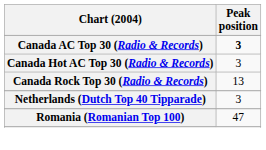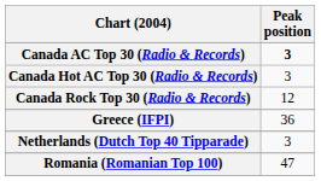 <table class="wikitable sortable plainrowheaders" style="text-align:center">
 <tr>
 <th scope="col">Chart (2004)</th>
 <th scope="col">Peak<br>position</th>
 </tr>
 <tr>
 </tr>
 <tr>
 </tr>
 <tr>
 <th scope="row">Canada AC Top 30 (<em><a href='#'>Radio & Records</a></em>)</th>
 <td><strong>3</strong></td>
 </tr>
 <tr>
 <th scope="row">Canada Hot AC Top 30 (<em><a href='#'>Radio & Records</a></em>)</th>
 <td>3</td>
 </tr>
 <tr>
 <th scope="row">Canada Rock Top 30 (<em><a href='#'>Radio & Records</a></em>)</th>
-<td>13</td>
+<td>12</td>
 </tr>
 <tr>
+</tr>
+<tr>
+<th scope="row">Greece (<a href='#'>IFPI</a>)</th>
+<td>36</td>
 </tr>
 <tr>
 </tr>
 <tr>
 </tr>
 <tr>
 </tr>
 <tr>
 <th scope="row">Netherlands (<a href='#'>Dutch Top 40 Tipparade</a>)</th>
 <td>3</td>
 </tr>
 <tr>
 </tr>
 <tr>
 <th scope="row">Romania (<a href='#'>Romanian Top 100</a>)</th>
 <td>47</td>
 </tr>
 <tr>
 </tr>
 <tr>
 </tr>
 <tr>
 </tr>
 </table>
